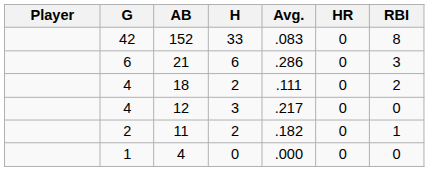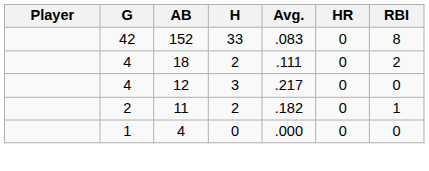 <table class="wikitable sortable">
 <tr>
 <th bgcolor="#DDDDFF" width="16%">Player</th>
 <th bgcolor="#DDDDFF" width="9%">G</th>
 <th bgcolor="#DDDDFF" width="9%">AB</th>
 <th bgcolor="#DDDDFF" width="9%">H</th>
 <th bgcolor="#DDDDFF" width="9%">Avg.</th>
 <th bgcolor="#DDDDFF" width="9%">HR</th>
 <th bgcolor="#DDDDFF" width="9%">RBI</th>
 </tr>
 <tr align="center">
 <td></td>
 <td>42</td>
 <td>152</td>
 <td>33</td>
 <td>.083</td>
 <td>0</td>
 <td>8</td>
-</tr>
-<tr align="center">
-<td></td>
-<td>6</td>
-<td>21</td>
-<td>6</td>
-<td>.286</td>
-<td>0</td>
-<td>3</td>
 </tr>
 <tr align="center">
 <td></td>
 <td>4</td>
 <td>18</td>
 <td>2</td>
 <td>.111</td>
 <td>0</td>
 <td>2</td>
 </tr>
 <tr align="center">
 <td></td>
 <td>4</td>
 <td>12</td>
 <td>3</td>
 <td>.217</td>
 <td>0</td>
 <td>0</td>
 </tr>
 <tr align="center">
 <td></td>
 <td>2</td>
 <td>11</td>
 <td>2</td>
 <td>.182</td>
 <td>0</td>
 <td>1</td>
 </tr>
 <tr align="center">
 <td></td>
 <td>1</td>
 <td>4</td>
 <td>0</td>
 <td>.000</td>
 <td>0</td>
 <td>0</td>
 </tr>
 </table>
